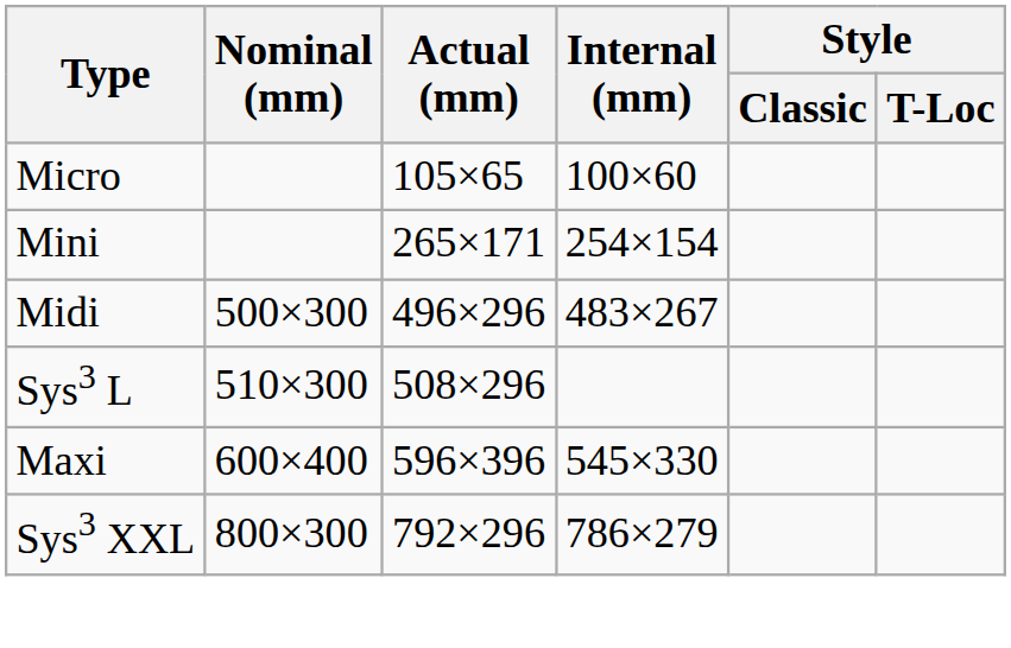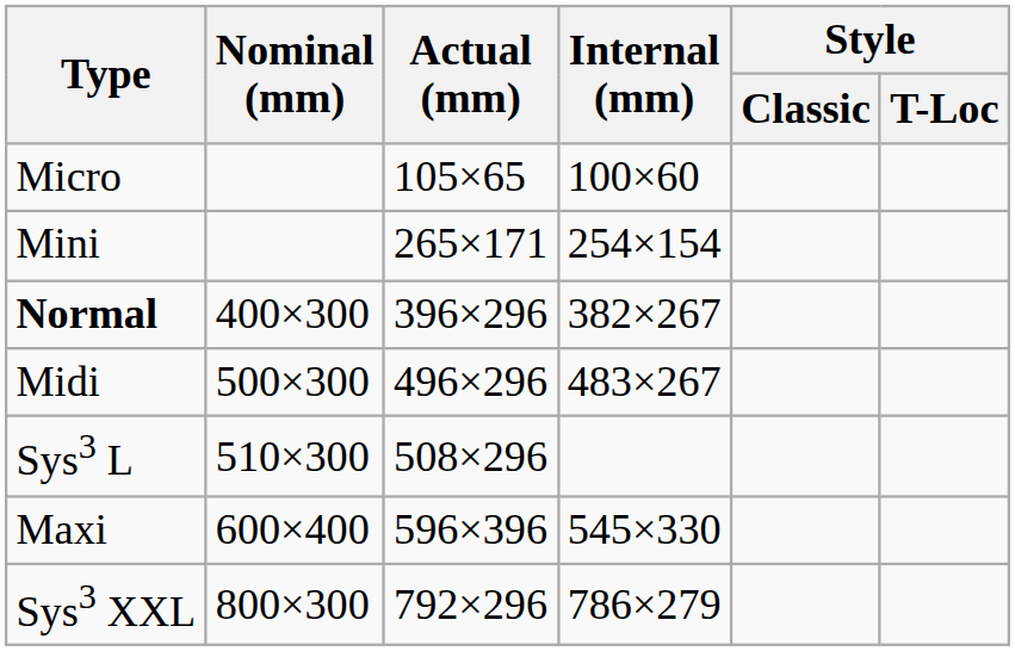 <table class="wikitable">
 <tr>
 <th rowspan="2">Type</th>
 <th rowspan="2">Nominal <br>(mm)</th>
 <th rowspan="2">Actual <br>(mm)</th>
 <th rowspan="2">Internal <br>(mm)</th>
 <th colspan="2">Style</th>
 </tr>
 <tr>
 <th>Classic</th>
 <th>T-Loc</th>
 </tr>
 <tr>
 <td>Micro</td>
 <td></td>
 <td>105×65</td>
 <td>100×60</td>
 <td></td>
 <td></td>
 </tr>
 <tr>
 <td>Mini</td>
 <td></td>
 <td>265×171</td>
 <td>254×154</td>
+<td></td>
+<td></td>
+</tr>
+<tr>
+<td><strong>Normal</strong></td>
+<td>400×300</td>
+<td>396×296</td>
+<td>382×267</td>
 <td></td>
 <td></td>
 </tr>
 <tr>
 <td>Midi</td>
 <td>500×300</td>
 <td>496×296</td>
 <td>483×267</td>
 <td></td>
 <td></td>
 </tr>
 <tr>
 <td>Sys<sup>3</sup> L</td>
 <td>510×300</td>
 <td>508×296</td>
 <td></td>
 <td></td>
 <td></td>
 </tr>
 <tr>
 <td>Maxi</td>
 <td>600×400</td>
 <td>596×396</td>
 <td>545×330</td>
 <td></td>
 <td></td>
 </tr>
 <tr>
 <td>Sys<sup>3</sup> XXL</td>
 <td>800×300</td>
 <td>792×296</td>
 <td>786×279</td>
 <td></td>
 <td></td>
 </tr>
 </table>
